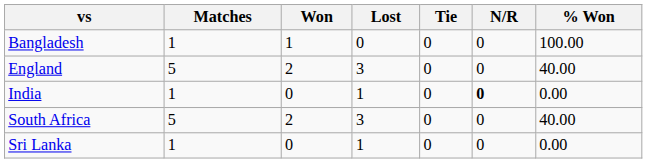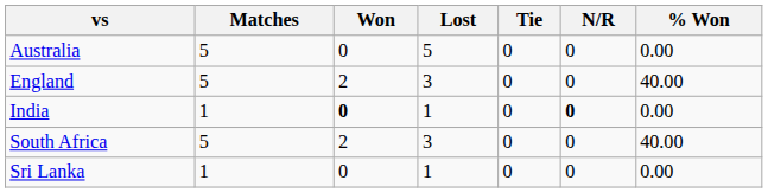 <table class="wikitable" width=50%>
 <tr>
 <th>vs</th>
 <th>Matches</th>
 <th>Won</th>
 <th>Lost</th>
 <th>Tie</th>
 <th>N/R</th>
 <th>% Won</th>
 </tr>
 <tr>
-<td> <a href='#'>Bangladesh</a></td>
-<td>1</td>
-<td>1</td>
+<td> <a href='#'>Australia</a></td>
+<td>5</td>
+<td>0</td>
+<td>5</td>
 <td>0</td>
 <td>0</td>
-<td>0</td>
-<td>100.00</td>
+<td>0.00</td>
 </tr>
 <tr>
 <td> <a href='#'>England</a></td>
 <td>5</td>
 <td>2</td>
 <td>3</td>
 <td>0</td>
 <td>0</td>
 <td>40.00</td>
 </tr>
 <tr>
 <td> <a href='#'>India</a></td>
 <td>1</td>
-<td>0</td>
+<td><strong>0</strong></td>
 <td>1</td>
 <td>0</td>
 <td><strong>0</strong></td>
 <td>0.00</td>
 </tr>
 <tr>
 <td> <a href='#'>South Africa</a></td>
 <td>5</td>
 <td>2</td>
 <td>3</td>
 <td>0</td>
 <td>0</td>
 <td>40.00</td>
 </tr>
 <tr>
 <td> <a href='#'>Sri Lanka</a></td>
 <td>1</td>
 <td>0</td>
 <td>1</td>
 <td>0</td>
 <td>0</td>
 <td>0.00</td>
 </tr>
 </table>
